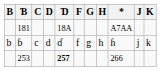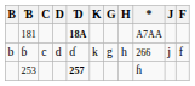 <table class="wikitable">
 <tr>
 <th>B</th>
 <th>Ɓ</th>
 <th>C</th>
 <th>D</th>
 <th>Ɗ</th>
-<th>F</th>
+<th>K</th>
 <th>G</th>
 <th>H</th>
 <th>*</th>
 <th>J</th>
-<th>K</th>
+<th>F</th>
 </tr>
 <tr>
 <td></td>
 <td><small>181</small></td>
 <td></td>
 <td></td>
-<td><small>18A</small></td>
+<td><strong><small>18A</small></strong></td>
 <td></td>
 <td></td>
 <td></td>
 <td><small>A7AA</small></td>
 <td></td>
 <td></td>
 </tr>
 <tr>
 <td>b</td>
 <td>ɓ</td>
 <td>c</td>
 <td>d</td>
 <td>ɗ</td>
-<td>f</td>
+<td>k</td>
 <td>g</td>
 <td>h</td>
-<td>ɦ</td>
+<td><small>266</small></td>
 <td>j</td>
-<td>k</td>
+<td>f</td>
 </tr>
 <tr>
 <td></td>
 <td><small>253</small></td>
 <td></td>
 <td></td>
 <td><strong><small>257</small></strong></td>
 <td></td>
 <td></td>
 <td></td>
-<td><small>266</small></td>
+<td>ɦ</td>
 <td></td>
 <td></td>
 </tr>
 </table>
